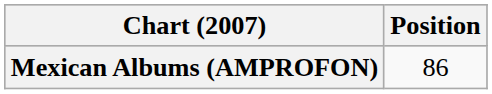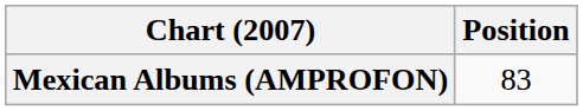 <table class="wikitable plainrowheaders" style="text-align:center;">
 <tr>
 <th scope="col">Chart (2007)</th>
 <th scope="col">Position</th>
 </tr>
 <tr>
 <th scope="row">Mexican Albums (AMPROFON)</th>
-<td>86</td>
+<td>83</td>
 </tr>
 </table>
